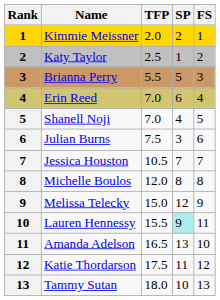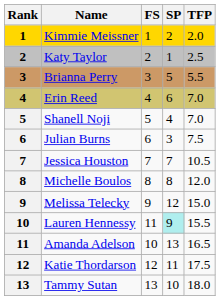 <table class="wikitable">
 <tr>
 <th>Rank</th>
 <th>Name</th>
+<th>FS</th>
+<th>SP</th>
 <th>TFP</th>
-<th>SP</th>
-<th>FS</th>
 </tr>
 <tr bgcolor="gold">
 <td align="center"><strong>1</strong></td>
 <td><a href='#'>Kimmie Meissner</a></td>
+<td>1</td>
+<td>2</td>
 <td>2.0</td>
-<td>2</td>
-<td>1</td>
 </tr>
 <tr bgcolor="silver">
 <td align="center"><strong>2</strong></td>
 <td><a href='#'>Katy Taylor</a></td>
+<td>2</td>
+<td>1</td>
 <td>2.5</td>
-<td>1</td>
-<td>2</td>
 </tr>
 <tr bgcolor="cc9966">
 <td align="center"><strong>3</strong></td>
 <td><a href='#'>Brianna Perry</a></td>
+<td>3</td>
+<td>5</td>
 <td>5.5</td>
-<td>5</td>
-<td>3</td>
 </tr>
 <tr bgcolor="#d1c571">
 <td align="center"><strong>4</strong></td>
 <td><a href='#'>Erin Reed</a></td>
+<td>4</td>
+<td>6</td>
 <td>7.0</td>
-<td>6</td>
-<td>4</td>
 </tr>
 <tr>
 <th>5</th>
 <td><a href='#'>Shanell Noji</a></td>
+<td>5</td>
+<td>4</td>
 <td>7.0</td>
-<td>4</td>
-<td>5</td>
 </tr>
 <tr>
 <th>6</th>
 <td><a href='#'>Julian Burns</a></td>
+<td>6</td>
+<td>3</td>
 <td>7.5</td>
-<td>3</td>
-<td>6</td>
 </tr>
 <tr>
 <th>7</th>
 <td><a href='#'>Jessica Houston</a></td>
-<td>10.5</td>
 <td>7</td>
 <td>7</td>
+<td>10.5</td>
 </tr>
 <tr>
 <th>8</th>
 <td><a href='#'>Michelle Boulos</a></td>
-<td>12.0</td>
 <td>8</td>
 <td>8</td>
+<td>12.0</td>
 </tr>
 <tr>
 <th>9</th>
 <td><a href='#'>Melissa Telecky</a></td>
+<td>9</td>
+<td>12</td>
 <td>15.0</td>
-<td>12</td>
-<td>9</td>
 </tr>
 <tr>
 <th>10</th>
 <td><a href='#'>Lauren Hennessy</a></td>
+<td>11</td>
+<td style="background: paleturquoise;">9</td>
 <td>15.5</td>
-<td style="background: paleturquoise;">9</td>
-<td>11</td>
 </tr>
 <tr>
 <th>11</th>
 <td><a href='#'>Amanda Adelson</a></td>
+<td>10</td>
+<td>13</td>
 <td>16.5</td>
-<td>13</td>
-<td>10</td>
 </tr>
 <tr>
 <th>12</th>
 <td><a href='#'>Katie Thordarson</a></td>
+<td>12</td>
+<td>11</td>
 <td>17.5</td>
-<td>11</td>
-<td>12</td>
 </tr>
 <tr>
 <th>13</th>
 <td><a href='#'>Tammy Sutan</a></td>
+<td>13</td>
+<td>10</td>
 <td>18.0</td>
-<td>10</td>
-<td>13</td>
 </tr>
 </table>
